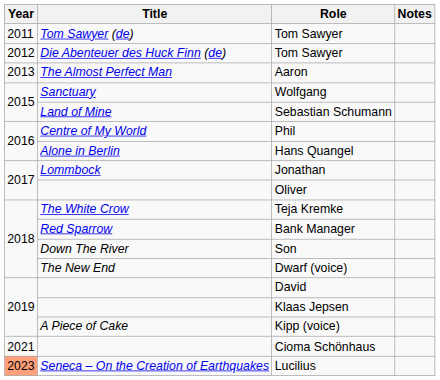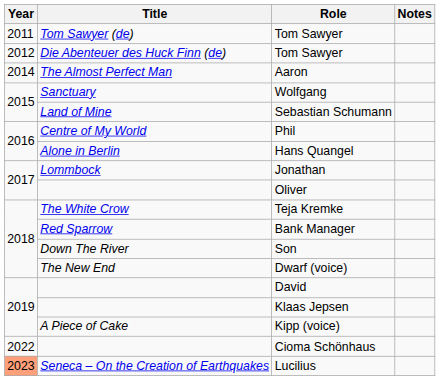 <table class="wikitable sortable">
 <tr>
 <th>Year</th>
 <th>Title</th>
 <th class="unsortable">Role</th>
 <th class="unsortable">Notes</th>
 </tr>
 <tr>
 <td>2011</td>
 <td><em><a href='#'>Tom Sawyer</a> (<a href='#'>de</a>)</em></td>
 <td>Tom Sawyer</td>
 <td></td>
 </tr>
 <tr>
 <td>2012</td>
 <td data-sort-value="Abenteuer des Huck Finn, Die"><em><a href='#'>Die Abenteuer des Huck Finn</a> (<a href='#'>de</a>)</em></td>
 <td>Tom Sawyer</td>
 <td></td>
 </tr>
 <tr>
-<td>2013</td>
+<td>2014</td>
 <td data-sort-value="Almost Perfect Man, The"><em><a href='#'>The Almost Perfect Man</a></em></td>
 <td>Aaron</td>
 <td></td>
 </tr>
 <tr>
 <td rowspan="2">2015</td>
 <td><em><a href='#'>Sanctuary</a></em></td>
 <td>Wolfgang</td>
 <td></td>
 </tr>
 <tr>
 <td><em><a href='#'>Land of Mine</a></em></td>
 <td>Sebastian Schumann</td>
 <td></td>
 </tr>
 <tr>
 <td rowspan="2">2016</td>
 <td><em><a href='#'>Centre of My World</a></em></td>
 <td>Phil</td>
 <td></td>
 </tr>
 <tr>
 <td><em><a href='#'>Alone in Berlin</a></em></td>
 <td>Hans Quangel</td>
 <td></td>
 </tr>
 <tr>
 <td rowspan="2">2017</td>
 <td><em><a href='#'>Lommbock</a></em></td>
 <td>Jonathan</td>
 <td></td>
 </tr>
 <tr>
 <td><em></em></td>
 <td>Oliver</td>
 <td></td>
 </tr>
 <tr>
 <td rowspan="4">2018</td>
 <td data-sort-value="White Crow, The"><em><a href='#'>The White Crow</a></em></td>
 <td>Teja Kremke</td>
 <td></td>
 </tr>
 <tr>
 <td><em><a href='#'>Red Sparrow</a></em></td>
 <td>Bank Manager</td>
 <td></td>
 </tr>
 <tr>
 <td><em>Down The River</em></td>
 <td>Son</td>
 <td></td>
 </tr>
 <tr>
 <td data-sort-value="New End, The"><em>The New End</em></td>
 <td>Dwarf (voice)</td>
 <td></td>
 </tr>
 <tr>
 <td rowspan="3">2019</td>
 <td data-sort-value="Prelude"><em></em></td>
 <td>David</td>
 <td></td>
 </tr>
 <tr>
 <td data-sort-value="German Lesson, The"><em></em></td>
 <td>Klaas Jepsen</td>
 <td></td>
 </tr>
 <tr>
 <td data-sort-value="Piece of Cake, A"><em>A Piece of Cake</em></td>
 <td>Kipp (voice)</td>
 <td></td>
 </tr>
 <tr>
-<td>2021</td>
+<td>2022</td>
 <td data-sort-value="Forger, The"><em></em></td>
 <td>Cioma Schönhaus</td>
 <td></td>
 </tr>
 <tr>
 <td style="background: lightsalmon;">2023</td>
 <td><em><a href='#'>Seneca – On the Creation of Earthquakes</a></em></td>
 <td>Lucilius</td>
 </tr>
 </table>
